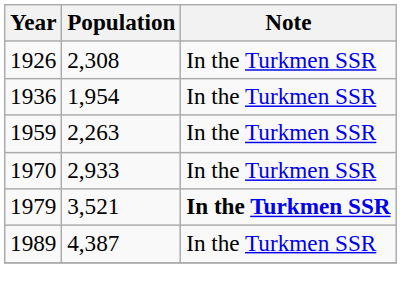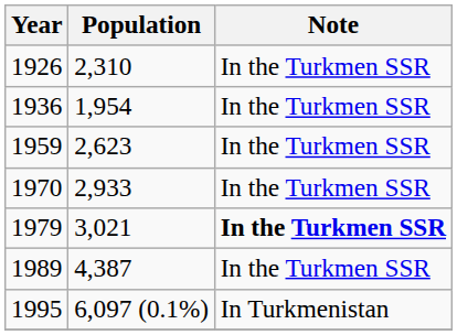 <table class="wikitable">
 <tr>
 <th>Year</th>
 <th>Population</th>
 <th>Note</th>
 </tr>
 <tr>
 <td>1926</td>
-<td>2,308</td>
+<td>2,310</td>
 <td>In the <a href='#'>Turkmen SSR</a></td>
 </tr>
 <tr>
 <td>1936</td>
 <td>1,954</td>
 <td>In the <a href='#'>Turkmen SSR</a></td>
 </tr>
 <tr>
 <td>1959</td>
-<td>2,263</td>
+<td>2,623</td>
 <td>In the <a href='#'>Turkmen SSR</a></td>
 </tr>
 <tr>
 <td>1970</td>
 <td>2,933</td>
 <td>In the <a href='#'>Turkmen SSR</a></td>
 </tr>
 <tr>
 <td>1979</td>
-<td>3,521</td>
+<td>3,021</td>
 <td><strong>In the <a href='#'>Turkmen SSR</a></strong></td>
 </tr>
 <tr>
 <td>1989</td>
 <td>4,387</td>
 <td>In the <a href='#'>Turkmen SSR</a></td>
 </tr>
 <tr>
+<td>1995</td>
+<td>6,097 (0.1%)</td>
+<td>In Turkmenistan</td>
+</tr>
+<tr>
 </tr>
 </table>
